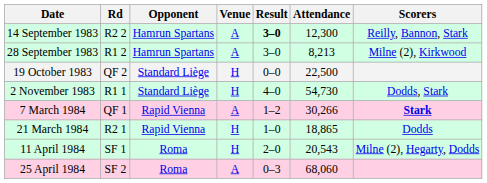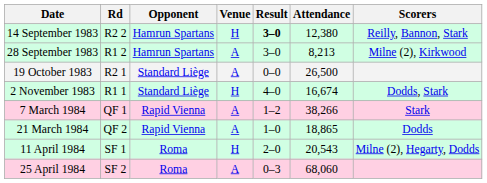 <table class="wikitable sortable" style="font-size:95%; text-align:center">
 <tr>
 <th>Date</th>
 <th>Rd</th>
 <th>Opponent</th>
 <th>Venue</th>
 <th>Result</th>
 <th>Attendance</th>
 <th>Scorers</th>
 </tr>
 <tr bgcolor = "#d0ffe3">
 <td>14 September 1983</td>
 <td>R2 2</td>
 <td><a href='#'>Hamrun Spartans</a></td>
-<td><a href='#'>A</a></td>
+<td><a href='#'>H</a></td>
 <td><strong>3–0</strong></td>
-<td>12,300</td>
+<td>12,380</td>
 <td><a href='#'>Reilly</a>, <a href='#'>Bannon</a>, <a href='#'>Stark</a></td>
 </tr>
 <tr bgcolor = "#d0ffe3">
 <td>28 September 1983</td>
 <td>R1 2</td>
 <td><a href='#'>Hamrun Spartans</a></td>
 <td><a href='#'>A</a></td>
 <td>3–0</td>
 <td>8,213</td>
 <td><a href='#'>Milne</a> (2), <a href='#'>Kirkwood</a></td>
 </tr>
 <tr bgcolor = "#f3f3f3">
 <td>19 October 1983</td>
-<td>QF 2</td>
+<td>R2 1</td>
 <td><a href='#'>Standard Liège</a></td>
-<td><a href='#'>H</a></td>
+<td><a href='#'>A</a></td>
 <td>0–0</td>
-<td>22,500</td>
+<td>26,500</td>
 <td></td>
 </tr>
 <tr bgcolor = "#d0ffe3">
 <td>2 November 1983</td>
 <td>R1 1</td>
 <td><a href='#'>Standard Liège</a></td>
 <td><a href='#'>H</a></td>
 <td>4–0</td>
-<td>54,730</td>
+<td>16,674</td>
 <td><a href='#'>Dodds</a>, <a href='#'>Stark</a></td>
 </tr>
 <tr bgcolor = "#ffd0e3">
 <td>7 March 1984</td>
 <td>QF 1</td>
 <td><a href='#'>Rapid Vienna</a></td>
 <td><a href='#'>A</a></td>
 <td>1–2</td>
-<td>30,266</td>
-<td><strong><a href='#'>Stark</a></strong></td>
+<td>38,266</td>
+<td><a href='#'>Stark</a></td>
 </tr>
 <tr bgcolor = "#d0ffe3">
 <td>21 March 1984</td>
-<td>R2 1</td>
+<td>QF 2</td>
 <td><a href='#'>Rapid Vienna</a></td>
-<td><a href='#'>H</a></td>
+<td><a href='#'>A</a></td>
 <td>1–0</td>
 <td>18,865</td>
 <td><a href='#'>Dodds</a></td>
 </tr>
 <tr bgcolor = "#d0ffe3">
 <td>11 April 1984</td>
 <td>SF 1</td>
 <td><a href='#'>Roma</a></td>
 <td><a href='#'>H</a></td>
 <td>2–0</td>
 <td>20,543</td>
 <td><a href='#'>Milne</a> (2), <a href='#'>Hegarty</a>, <a href='#'>Dodds</a></td>
 </tr>
 <tr bgcolor = "#ffd0e3">
 <td>25 April 1984</td>
 <td>SF 2</td>
 <td><a href='#'>Roma</a></td>
 <td><a href='#'>A</a></td>
 <td>0–3</td>
 <td>68,060</td>
 <td></td>
 </tr>
 </table>
